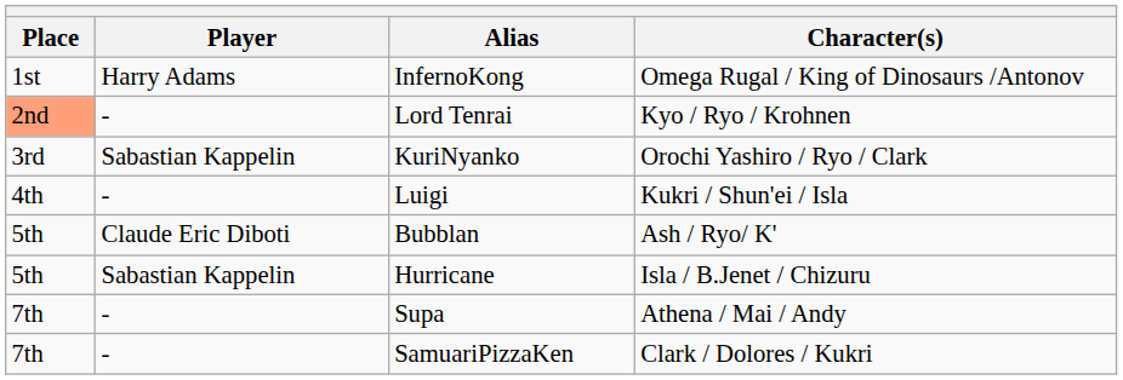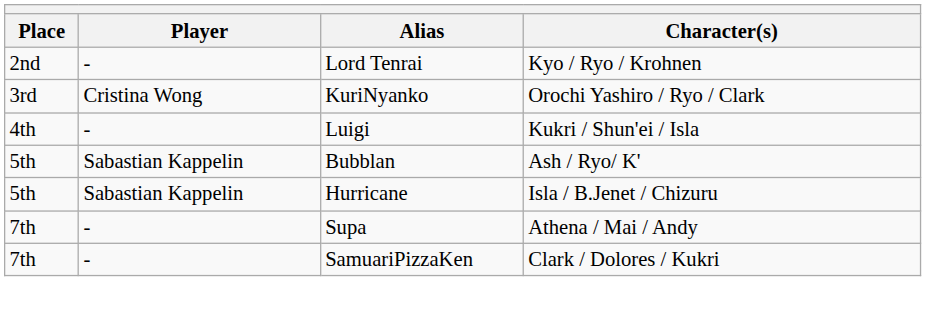 <table class="wikitable">
 <tr>
 <th colspan="4"><em></em> </th>
 </tr>
 <tr>
 <th style="width:50px;">Place</th>
 <th style="width:180px;">Player</th>
 <th style="width:150px;">Alias</th>
 <th style="width:300px;">Character(s)</th>
 </tr>
 <tr>
-<td>1st</td>
-<td> Harry Adams</td>
-<td>InfernoKong</td>
-<td>Omega Rugal / King of Dinosaurs /Antonov</td>
-</tr>
-<tr>
-<td style="background: lightsalmon;">2nd</td>
+<td>2nd</td>
 <td> -</td>
 <td>Lord Tenrai</td>
 <td>Kyo / Ryo / Krohnen</td>
 </tr>
 <tr>
 <td>3rd</td>
-<td> Sabastian Kappelin</td>
+<td> Cristina Wong</td>
 <td>KuriNyanko</td>
 <td>Orochi Yashiro / Ryo / Clark</td>
 </tr>
 <tr>
 <td>4th</td>
 <td> -</td>
 <td>Luigi</td>
 <td>Kukri / Shun'ei / Isla</td>
 </tr>
 <tr>
 <td>5th</td>
-<td> Claude Eric Diboti</td>
+<td> Sabastian Kappelin</td>
 <td>Bubblan</td>
 <td>Ash / Ryo/ K'</td>
 </tr>
 <tr>
 <td>5th</td>
 <td> Sabastian Kappelin</td>
 <td>Hurricane</td>
 <td>Isla / B.Jenet / Chizuru</td>
 </tr>
 <tr>
 <td>7th</td>
 <td> -</td>
 <td>Supa</td>
 <td>Athena / Mai / Andy</td>
 </tr>
 <tr>
 <td>7th</td>
 <td> -</td>
 <td>SamuariPizzaKen</td>
 <td>Clark / Dolores / Kukri</td>
 </tr>
 </table>
